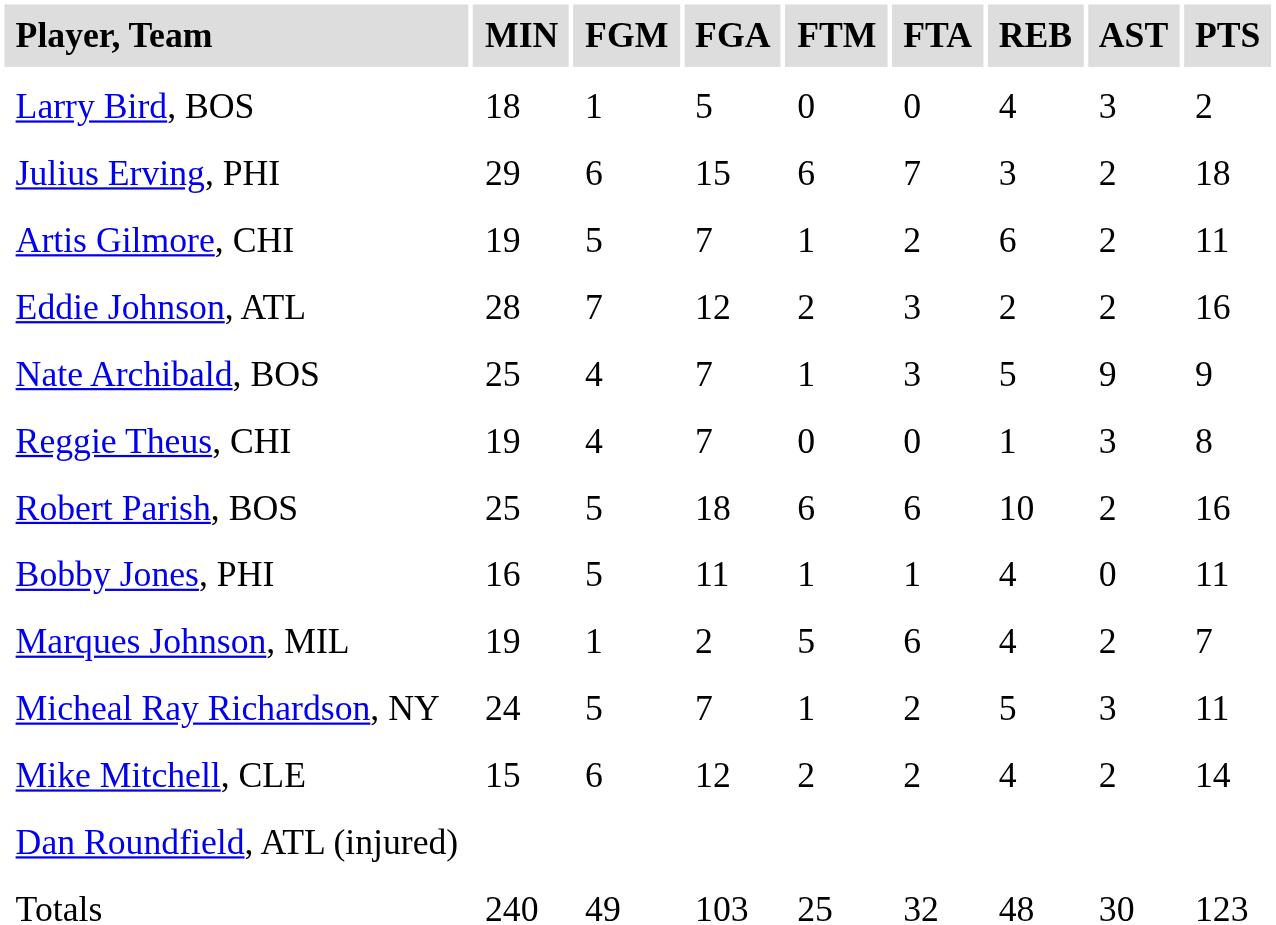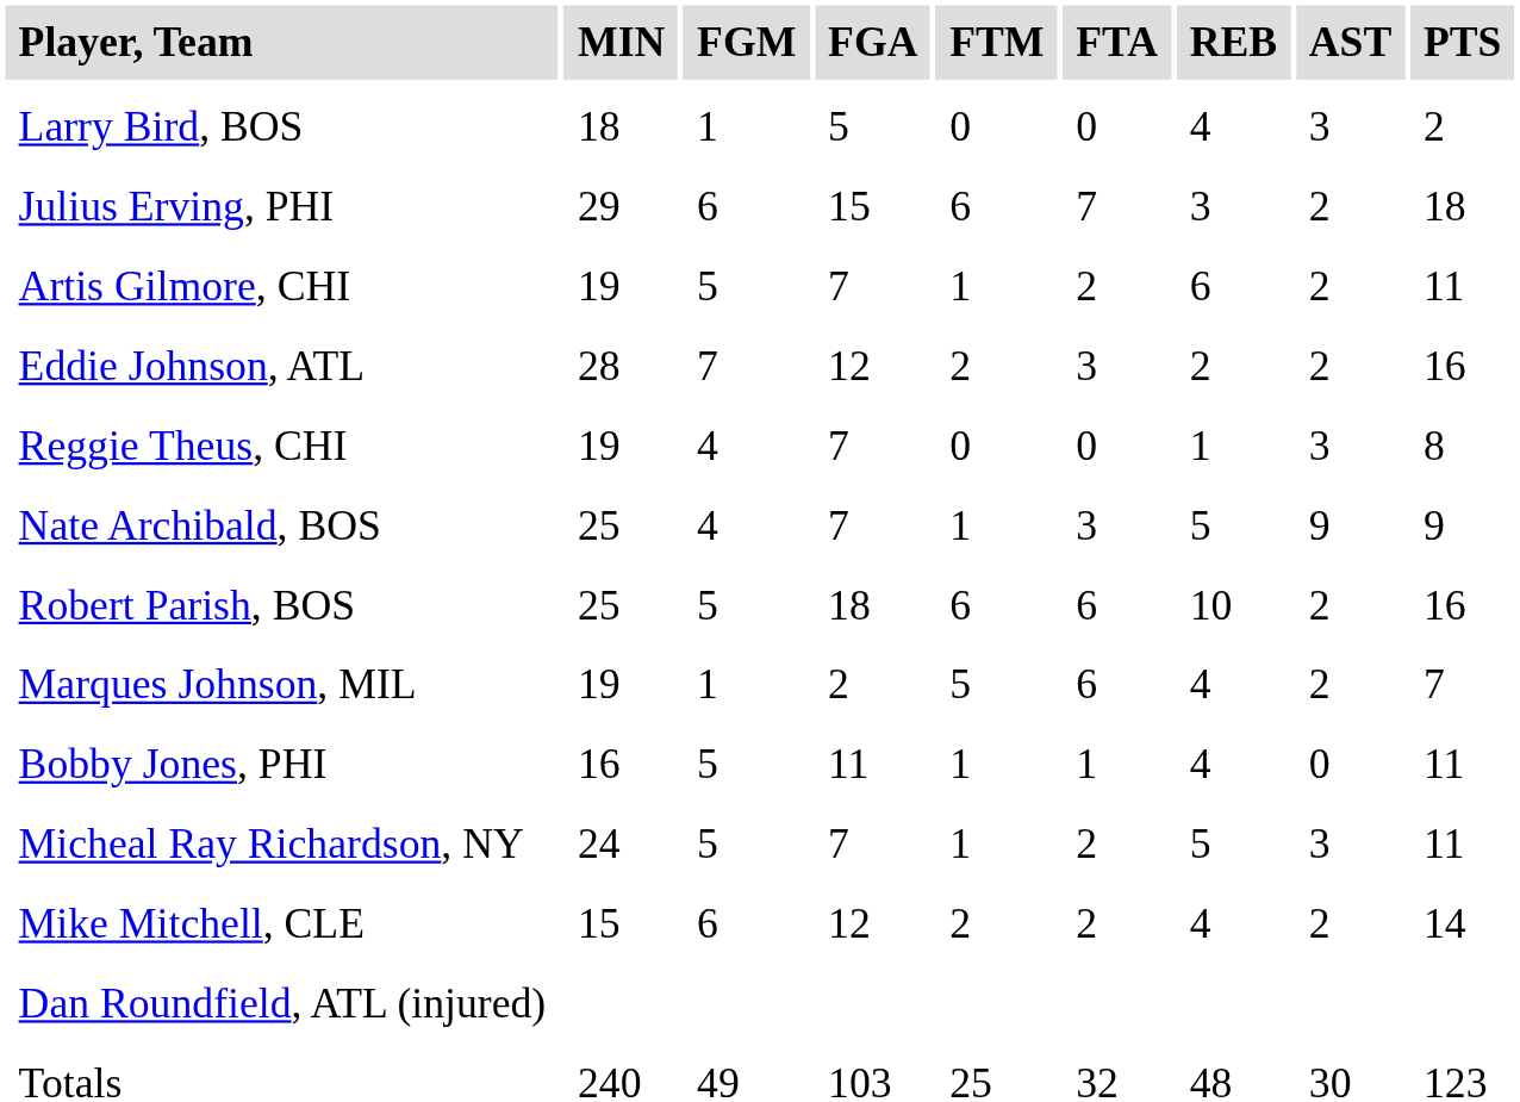 <table cellpadding=5>
 <tr bgcolor="#dddddd">
 <td><strong>Player, Team</strong></td>
 <td><strong>MIN</strong></td>
 <td><strong>FGM</strong></td>
 <td><strong>FGA</strong></td>
 <td><strong>FTM</strong></td>
 <td><strong>FTA</strong></td>
 <td><strong>REB</strong></td>
 <td><strong>AST</strong></td>
 <td><strong>PTS</strong></td>
 </tr>
 <tr bgcolor="#eeeeee">
 </tr>
 <tr>
 <td><a href='#'>Larry Bird</a>, BOS</td>
 <td>18</td>
 <td>1</td>
 <td>5</td>
 <td>0</td>
 <td>0</td>
 <td>4</td>
 <td>3</td>
 <td>2</td>
 </tr>
 <tr>
 <td><a href='#'>Julius Erving</a>, PHI</td>
 <td>29</td>
 <td>6</td>
 <td>15</td>
 <td>6</td>
 <td>7</td>
 <td>3</td>
 <td>2</td>
 <td>18</td>
 </tr>
 <tr>
 <td><a href='#'>Artis Gilmore</a>, CHI</td>
 <td>19</td>
 <td>5</td>
 <td>7</td>
 <td>1</td>
 <td>2</td>
 <td>6</td>
 <td>2</td>
 <td>11</td>
 </tr>
 <tr>
 <td><a href='#'>Eddie Johnson</a>, ATL</td>
 <td>28</td>
 <td>7</td>
 <td>12</td>
 <td>2</td>
 <td>3</td>
 <td>2</td>
 <td>2</td>
 <td>16</td>
 </tr>
 <tr>
+<td><a href='#'>Reggie Theus</a>, CHI</td>
+<td>19</td>
+<td>4</td>
+<td>7</td>
+<td>0</td>
+<td>0</td>
+<td>1</td>
+<td>3</td>
+<td>8</td>
+</tr>
+<tr>
 <td><a href='#'>Nate Archibald</a>, BOS</td>
 <td>25</td>
 <td>4</td>
 <td>7</td>
 <td>1</td>
 <td>3</td>
 <td>5</td>
 <td>9</td>
 <td>9</td>
-</tr>
-<tr>
-<td><a href='#'>Reggie Theus</a>, CHI</td>
-<td>19</td>
-<td>4</td>
-<td>7</td>
-<td>0</td>
-<td>0</td>
-<td>1</td>
-<td>3</td>
-<td>8</td>
 </tr>
 <tr>
 <td><a href='#'>Robert Parish</a>, BOS</td>
 <td>25</td>
 <td>5</td>
 <td>18</td>
 <td>6</td>
 <td>6</td>
 <td>10</td>
 <td>2</td>
 <td>16</td>
 </tr>
 <tr>
+<td><a href='#'>Marques Johnson</a>, MIL</td>
+<td>19</td>
+<td>1</td>
+<td>2</td>
+<td>5</td>
+<td>6</td>
+<td>4</td>
+<td>2</td>
+<td>7</td>
+</tr>
+<tr>
 <td><a href='#'>Bobby Jones</a>, PHI</td>
 <td>16</td>
 <td>5</td>
 <td>11</td>
 <td>1</td>
 <td>1</td>
 <td>4</td>
 <td>0</td>
 <td>11</td>
-</tr>
-<tr>
-<td><a href='#'>Marques Johnson</a>, MIL</td>
-<td>19</td>
-<td>1</td>
-<td>2</td>
-<td>5</td>
-<td>6</td>
-<td>4</td>
-<td>2</td>
-<td>7</td>
 </tr>
 <tr>
 <td><a href='#'>Micheal Ray Richardson</a>, NY</td>
 <td>24</td>
 <td>5</td>
 <td>7</td>
 <td>1</td>
 <td>2</td>
 <td>5</td>
 <td>3</td>
 <td>11</td>
 </tr>
 <tr>
 <td><a href='#'>Mike Mitchell</a>, CLE</td>
 <td>15</td>
 <td>6</td>
 <td>12</td>
 <td>2</td>
 <td>2</td>
 <td>4</td>
 <td>2</td>
 <td>14</td>
 </tr>
 <tr>
 <td><a href='#'>Dan Roundfield</a>, ATL (injured)</td>
 </tr>
 <tr>
 <td>Totals</td>
 <td>240</td>
 <td>49</td>
 <td>103</td>
 <td>25</td>
 <td>32</td>
 <td>48</td>
 <td>30</td>
 <td>123</td>
 </tr>
 <tr>
 </tr>
 </table>
